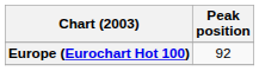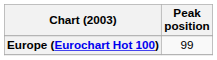 <table class="wikitable sortable plainrowheaders" style="text-align:center">
 <tr>
 <th>Chart (2003)</th>
 <th>Peak<br>position</th>
 </tr>
 <tr>
 </tr>
 <tr>
 </tr>
 <tr>
 <th scope="row">Europe (<a href='#'>Eurochart Hot 100</a>)</th>
-<td>92</td>
+<td>99</td>
 </tr>
 <tr>
 </tr>
 <tr>
 </tr>
 <tr>
 </tr>
 <tr>
 </tr>
 <tr>
 </tr>
 <tr>
 </tr>
 <tr>
 </tr>
 <tr>
 </tr>
 </table>
